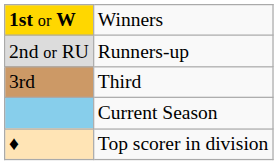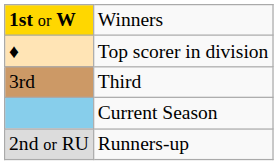 <table class="wikitable" text-align:center">
 <tr>
 <td bgcolor=gold><strong>1st</strong> <small>or</small> <strong>W</strong></td>
 <td>Winners</td>
 </tr>
 <tr>
-<td bgcolor=#DCDCDC>2nd <small>or</small> RU</td>
-<td>Runners-up</td>
+<td bgcolor=#FFE4B5>♦</td>
+<td>Top scorer in division</td>
 </tr>
 <tr>
 <td bgcolor=#CC9966>3rd</td>
 <td>Third</td>
 </tr>
 <tr>
 <td bgcolor=#87ceeb></td>
 <td>Current Season</td>
 </tr>
 <tr>
-<td bgcolor=#FFE4B5>♦</td>
-<td>Top scorer in division</td>
+<td bgcolor=#DCDCDC>2nd <small>or</small> RU</td>
+<td>Runners-up</td>
 </tr>
 </table>
